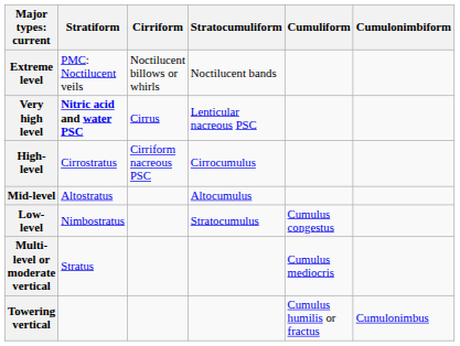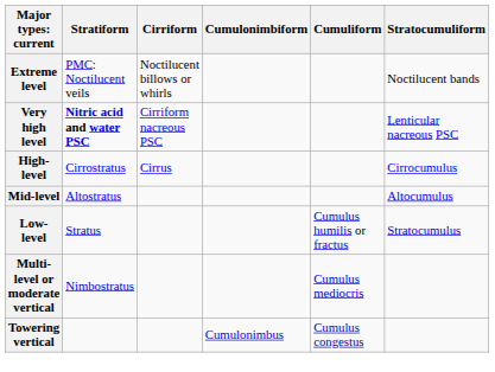 <table class="wikitable">
 <tr>
 <th>Major types: current</th>
 <th>Stratiform</th>
 <th>Cirriform</th>
+<th>Cumulonimbiform</th>
+<th>Cumuliform</th>
 <th>Stratocumuliform</th>
-<th>Cumuliform</th>
-<th>Cumulonimbiform</th>
 </tr>
 <tr>
 <th>Extreme level</th>
 <td><a href='#'>PMC</a>: <a href='#'>Noctilucent</a> veils</td>
 <td>Noctilucent billows or whirls</td>
-<td>Noctilucent bands</td>
 <td></td>
 <td></td>
+<td>Noctilucent bands</td>
 </tr>
 <tr>
 <th>Very high level</th>
 <td><strong><a href='#'>Nitric acid</a> and <a href='#'>water</a> <a href='#'>PSC</a></strong></td>
-<td><a href='#'>Cirrus</a></td>
-<td><a href='#'>Lenticular</a> <a href='#'>nacreous</a> <a href='#'>PSC</a></td>
+<td><a href='#'>Cirriform</a> <a href='#'>nacreous</a> <a href='#'>PSC</a></td>
 <td></td>
 <td></td>
+<td><a href='#'>Lenticular</a> <a href='#'>nacreous</a> <a href='#'>PSC</a></td>
 </tr>
 <tr>
 <th>High-level</th>
 <td><a href='#'>Cirrostratus</a></td>
-<td><a href='#'>Cirriform</a> <a href='#'>nacreous</a> <a href='#'>PSC</a></td>
-<td><a href='#'>Cirrocumulus</a></td>
+<td><a href='#'>Cirrus</a></td>
 <td></td>
 <td></td>
+<td><a href='#'>Cirrocumulus</a></td>
 </tr>
 <tr>
 <th>Mid-level</th>
 <td><a href='#'>Altostratus</a></td>
 <td></td>
-<td><a href='#'>Altocumulus</a></td>
 <td></td>
 <td></td>
+<td><a href='#'>Altocumulus</a></td>
 </tr>
 <tr>
 <th>Low-level</th>
-<td><a href='#'>Nimbostratus</a></td>
+<td><a href='#'>Stratus</a></td>
 <td></td>
+<td></td>
+<td><a href='#'>Cumulus humilis</a> or <a href='#'>fractus</a></td>
 <td><a href='#'>Stratocumulus</a></td>
-<td><a href='#'>Cumulus congestus</a></td>
-<td></td>
 </tr>
 <tr>
 <th>Multi-level or moderate vertical</th>
-<td><a href='#'>Stratus</a></td>
+<td><a href='#'>Nimbostratus</a></td>
 <td></td>
 <td></td>
 <td><a href='#'>Cumulus mediocris</a></td>
 <td></td>
 </tr>
 <tr>
 <th>Towering vertical</th>
 <td></td>
 <td></td>
+<td><a href='#'>Cumulonimbus</a></td>
+<td><a href='#'>Cumulus congestus</a></td>
 <td></td>
-<td><a href='#'>Cumulus humilis</a> or <a href='#'>fractus</a></td>
-<td><a href='#'>Cumulonimbus</a></td>
 </tr>
 </table>
